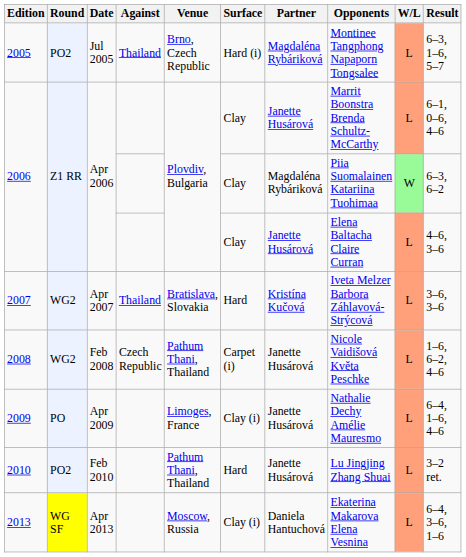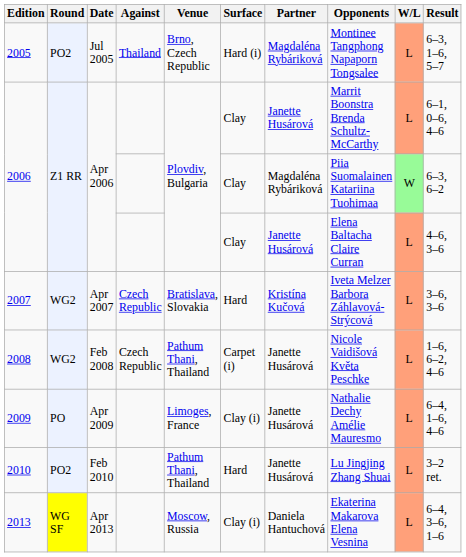 <table class="wikitable sortable">
 <tr>
 <th>Edition</th>
 <th>Round</th>
 <th>Date</th>
 <th>Against</th>
 <th>Venue</th>
 <th>Surface</th>
 <th>Partner</th>
 <th>Opponents</th>
 <th bgcolor=98FB98 align=center>W/L</th>
 <th>Result</th>
 </tr>
 <tr>
 <td><a href='#'>2005</a></td>
 <td bgcolor="#ecf2ff">PO2</td>
 <td>Jul 2005</td>
 <td> <a href='#'>Thailand</a></td>
 <td><a href='#'>Brno</a>, Czech Republic</td>
 <td>Hard (i)</td>
 <td><a href='#'>Magdaléna Rybáriková</a></td>
 <td><a href='#'>Montinee Tangphong</a> <br> <a href='#'>Napaporn Tongsalee</a></td>
 <td bgcolor=ffa07a align=center>L</td>
 <td>6–3, 1–6, 5–7</td>
 </tr>
 <tr>
 <td rowspan="3"><a href='#'>2006</a></td>
 <td rowspan="3" bgcolor="ecf2ff">Z1 RR</td>
 <td rowspan="3">Apr 2006</td>
 <td></td>
 <td rowspan="3"><a href='#'>Plovdiv</a>, Bulgaria</td>
 <td>Clay</td>
 <td><a href='#'>Janette Husárová</a></td>
 <td><a href='#'>Marrit Boonstra</a> <br> <a href='#'>Brenda Schultz-McCarthy</a></td>
 <td bgcolor=ffa07a align=center>L</td>
 <td>6–1, 0–6, 4–6</td>
 </tr>
 <tr>
 <td></td>
 <td>Clay</td>
 <td>Magdaléna Rybáriková</td>
 <td><a href='#'>Piia Suomalainen</a> <br> <a href='#'>Katariina Tuohimaa</a></td>
 <td bgcolor=98FB98 align=center>W</td>
 <td>6–3, 6–2</td>
 </tr>
 <tr>
 <td></td>
 <td>Clay</td>
 <td><a href='#'>Janette Husárová</a></td>
 <td><a href='#'>Elena Baltacha</a> <br> <a href='#'>Claire Curran</a></td>
 <td bgcolor=ffa07a align=center>L</td>
 <td>4–6, 3–6</td>
 </tr>
 <tr>
 <td><a href='#'>2007</a></td>
 <td rowspan="1" bgcolor="#ecf2ff">WG2</td>
 <td>Apr 2007</td>
-<td> <a href='#'>Thailand</a></td>
+<td> <a href='#'>Czech Republic</a></td>
 <td><a href='#'>Bratislava</a>, Slovakia</td>
 <td>Hard</td>
 <td><a href='#'>Kristína Kučová</a></td>
 <td><a href='#'>Iveta Melzer</a> <br> <a href='#'>Barbora Záhlavová-Strýcová</a></td>
 <td bgcolor=ffa07a align=center>L</td>
 <td>3–6, 3–6</td>
 </tr>
 <tr>
 <td><a href='#'>2008</a></td>
 <td rowspan="1" bgcolor="#ecf2ff">WG2</td>
 <td>Feb 2008</td>
 <td> Czech Republic</td>
 <td><a href='#'>Pathum Thani</a>, Thailand</td>
 <td>Carpet (i)</td>
 <td>Janette Husárová</td>
 <td><a href='#'>Nicole Vaidišová</a> <br> <a href='#'>Květa Peschke</a></td>
 <td bgcolor=ffa07a align=center>L</td>
 <td>1–6, 6–2, 4–6</td>
 </tr>
 <tr>
 <td><a href='#'>2009</a></td>
 <td bgcolor="ecf2ff">PO</td>
 <td>Apr 2009</td>
 <td></td>
 <td><a href='#'>Limoges</a>, France</td>
 <td>Clay (i)</td>
 <td>Janette Husárová</td>
 <td><a href='#'>Nathalie Dechy</a> <br> <a href='#'>Amélie Mauresmo</a></td>
 <td bgcolor=ffa07a align=center>L</td>
 <td>6–4, 1–6, 4–6</td>
 </tr>
 <tr>
 <td><a href='#'>2010</a></td>
 <td bgcolor="#ecf2ff">PO2</td>
 <td>Feb 2010</td>
 <td></td>
 <td><a href='#'>Pathum Thani</a>, Thailand</td>
 <td>Hard</td>
 <td>Janette Husárová</td>
 <td><a href='#'>Lu Jingjing</a> <br> <a href='#'>Zhang Shuai</a></td>
 <td bgcolor=ffa07a align=center>L</td>
 <td>3–2 ret.</td>
 </tr>
 <tr>
 <td><a href='#'>2013</a></td>
 <td bgcolor="yellow">WG SF</td>
 <td>Apr 2013</td>
 <td></td>
 <td><a href='#'>Moscow</a>, Russia</td>
 <td>Clay (i)</td>
 <td>Daniela Hantuchová</td>
 <td><a href='#'>Ekaterina Makarova</a> <br> <a href='#'>Elena Vesnina</a></td>
 <td bgcolor=ffa07a align=center>L</td>
 <td>6–4, 3–6, 1–6</td>
 </tr>
 </table>
